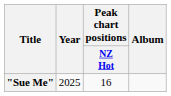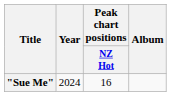 <table class="wikitable plainrowheaders" style="text-align:center;">
 <tr>
 <th scope="col" rowspan="2">Title</th>
 <th scope="col" rowspan="2">Year</th>
 <th scope="col" colspan="1">Peak chart positions</th>
 <th scope="col" rowspan="2">Album</th>
 </tr>
 <tr>
 <th scope="col" style="width:3em;font-size:90%"><a href='#'>NZ<br>Hot</a><br></th>
 </tr>
 <tr>
 <th scope="row">"Sue Me"</th>
-<td>2025</td>
+<td>2024</td>
 <td>16</td>
 <td></td>
 </tr>
 </table>
